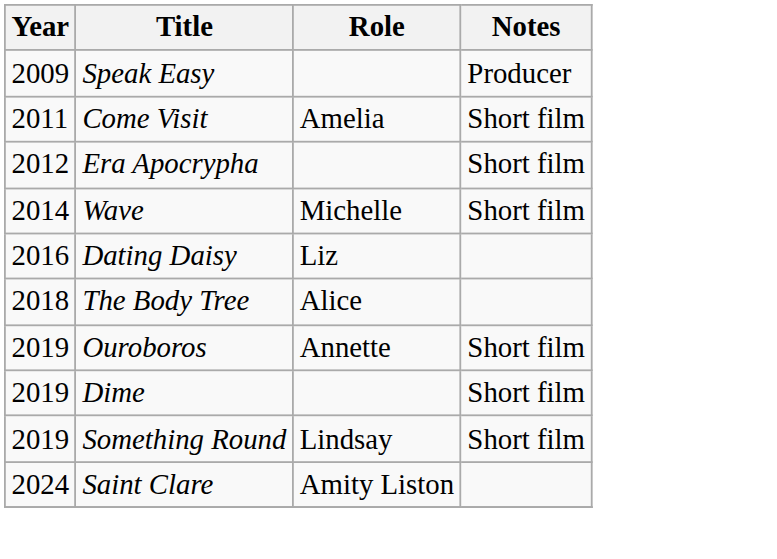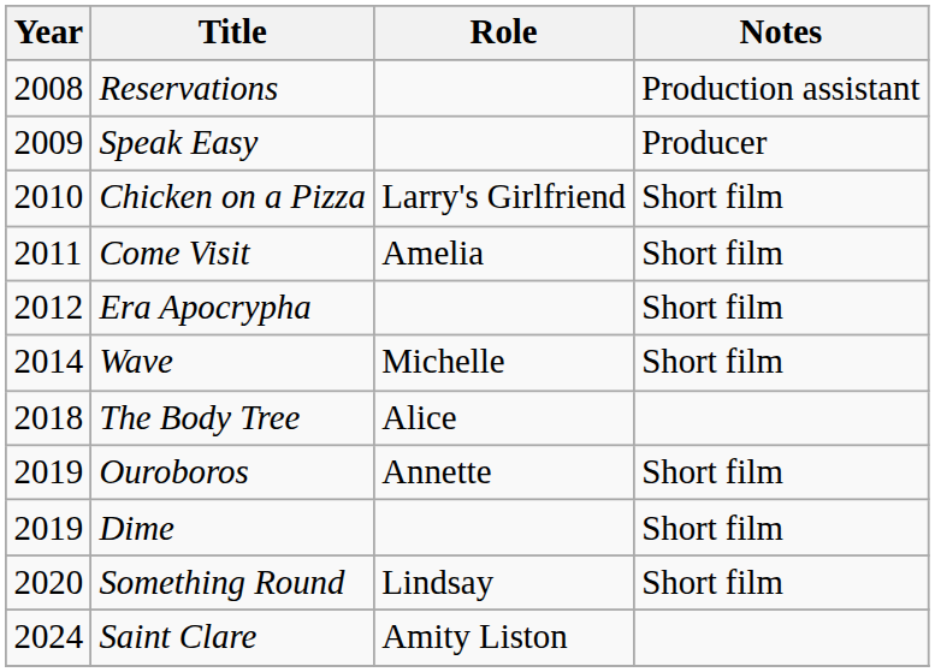 <table class="wikitable sortable">
 <tr>
 <th>Year</th>
 <th>Title</th>
 <th>Role</th>
 <th class="unsortable">Notes</th>
 </tr>
 <tr>
+<td>2008</td>
+<td><em>Reservations</em></td>
+<td></td>
+<td>Production assistant</td>
+</tr>
+<tr>
 <td>2009</td>
 <td><em>Speak Easy</em></td>
 <td></td>
 <td>Producer</td>
+</tr>
+<tr>
+<td>2010</td>
+<td><em>Chicken on a Pizza</em></td>
+<td>Larry's Girlfriend</td>
+<td>Short film</td>
 </tr>
 <tr>
 <td>2011</td>
 <td><em>Come Visit</em></td>
 <td>Amelia</td>
 <td>Short film</td>
 </tr>
 <tr>
 <td>2012</td>
 <td><em>Era Apocrypha</em></td>
 <td></td>
 <td>Short film</td>
 </tr>
 <tr>
 <td>2014</td>
 <td><em>Wave</em></td>
 <td>Michelle</td>
 <td>Short film</td>
 </tr>
 <tr>
-<td>2016</td>
-<td><em>Dating Daisy</em></td>
-<td>Liz</td>
-<td></td>
-</tr>
-<tr>
 <td>2018</td>
 <td><em>The Body Tree</em></td>
 <td>Alice</td>
 <td></td>
 </tr>
 <tr>
 <td>2019</td>
 <td><em>Ouroboros</em></td>
 <td>Annette</td>
 <td>Short film</td>
 </tr>
 <tr>
 <td>2019</td>
 <td><em>Dime</em></td>
 <td></td>
 <td>Short film</td>
 </tr>
 <tr>
-<td>2019</td>
+<td>2020</td>
 <td><em>Something Round</em></td>
 <td>Lindsay</td>
 <td>Short film</td>
 </tr>
 <tr>
 <td>2024</td>
 <td><em>Saint Clare</em></td>
 <td>Amity Liston</td>
 <td></td>
 </tr>
 <tr>
 </tr>
 </table>
